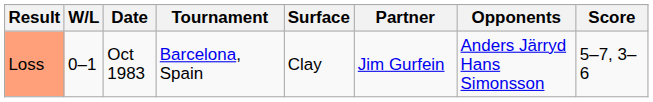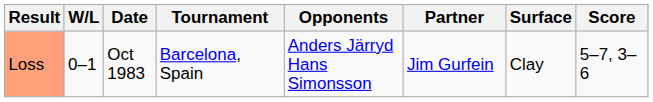 <table class="sortable wikitable">
 <tr>
 <th style="width:40px">Result</th>
 <th style="width:30px" class="unsortable">W/L</th>
 <th style="width:50px">Date</th>
 <th style="width:140px">Tournament</th>
+<th style="width:130px">Opponents</th>
+<th style="width:130px">Partner</th>
 <th style="width:50px">Surface</th>
-<th style="width:130px">Partner</th>
-<th style="width:130px">Opponents</th>
 <th style="width:80px" class="unsortable">Score</th>
 </tr>
 <tr>
 <td style="background:#ffa07a;">Loss</td>
 <td>0–1</td>
 <td>Oct 1983</td>
 <td><a href='#'>Barcelona</a>, Spain</td>
+<td> <a href='#'>Anders Järryd</a><br> <a href='#'>Hans Simonsson</a></td>
+<td> <a href='#'>Jim Gurfein</a></td>
 <td>Clay</td>
-<td> <a href='#'>Jim Gurfein</a></td>
-<td> <a href='#'>Anders Järryd</a><br> <a href='#'>Hans Simonsson</a></td>
 <td>5–7, 3–6</td>
 </tr>
 </table>
